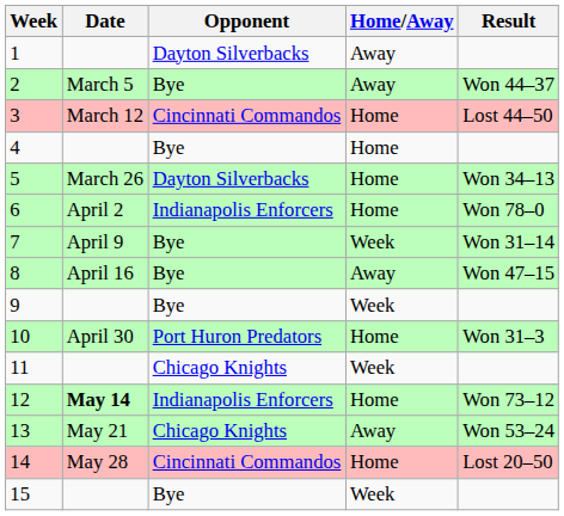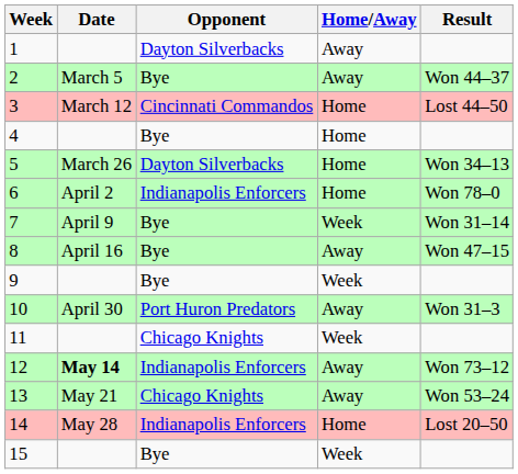 <table class="wikitable">
 <tr>
 <th>Week</th>
 <th>Date</th>
 <th>Opponent</th>
 <th><a href='#'>Home</a>/<a href='#'>Away</a></th>
 <th>Result</th>
 </tr>
 <tr>
 <td>1</td>
 <td></td>
 <td><a href='#'>Dayton Silverbacks</a></td>
 <td>Away</td>
 <td></td>
 </tr>
 <tr bgcolor="#bbffbb">
 <td>2</td>
 <td>March 5</td>
 <td>Bye</td>
 <td>Away</td>
 <td>Won 44–37</td>
 </tr>
 <tr bgcolor="#ffbbbb">
 <td>3</td>
 <td>March 12</td>
 <td><a href='#'>Cincinnati Commandos</a></td>
 <td>Home</td>
 <td>Lost 44–50</td>
 </tr>
 <tr>
 <td>4</td>
 <td></td>
 <td>Bye</td>
 <td>Home</td>
 <td></td>
 </tr>
 <tr bgcolor="#bbffbb">
 <td>5</td>
 <td>March 26</td>
 <td><a href='#'>Dayton Silverbacks</a></td>
 <td>Home</td>
 <td>Won 34–13</td>
 </tr>
 <tr bgcolor="#bbffbb">
 <td>6</td>
 <td>April 2</td>
 <td><a href='#'>Indianapolis Enforcers</a></td>
 <td>Home</td>
 <td>Won 78–0</td>
 </tr>
 <tr bgcolor="#bbffbb">
 <td>7</td>
 <td>April 9</td>
 <td>Bye</td>
 <td>Week</td>
 <td>Won 31–14</td>
 </tr>
 <tr bgcolor="#bbffbb">
 <td>8</td>
 <td>April 16</td>
 <td>Bye</td>
 <td>Away</td>
 <td>Won 47–15</td>
 </tr>
 <tr>
 <td>9</td>
 <td></td>
 <td>Bye</td>
 <td>Week</td>
 <td></td>
 </tr>
 <tr bgcolor="#bbffbb">
 <td>10</td>
 <td>April 30</td>
 <td><a href='#'>Port Huron Predators</a></td>
-<td>Home</td>
+<td>Away</td>
 <td>Won 31–3</td>
 </tr>
 <tr>
 <td>11</td>
 <td></td>
 <td><a href='#'>Chicago Knights</a></td>
 <td>Week</td>
 <td></td>
 </tr>
 <tr bgcolor="#bbffbb">
 <td>12</td>
 <td><strong>May 14</strong></td>
 <td><a href='#'>Indianapolis Enforcers</a></td>
-<td>Home</td>
+<td>Away</td>
 <td>Won 73–12</td>
 </tr>
 <tr bgcolor="#bbffbb">
 <td>13</td>
 <td>May 21</td>
 <td><a href='#'>Chicago Knights</a></td>
 <td>Away</td>
 <td>Won 53–24</td>
 </tr>
 <tr bgcolor="#ffbbbb">
 <td>14</td>
 <td>May 28</td>
-<td><a href='#'>Cincinnati Commandos</a></td>
+<td><a href='#'>Indianapolis Enforcers</a></td>
 <td>Home</td>
 <td>Lost 20–50</td>
 </tr>
 <tr>
 <td>15</td>
 <td></td>
 <td>Bye</td>
 <td>Week</td>
 <td></td>
 </tr>
 </table>
